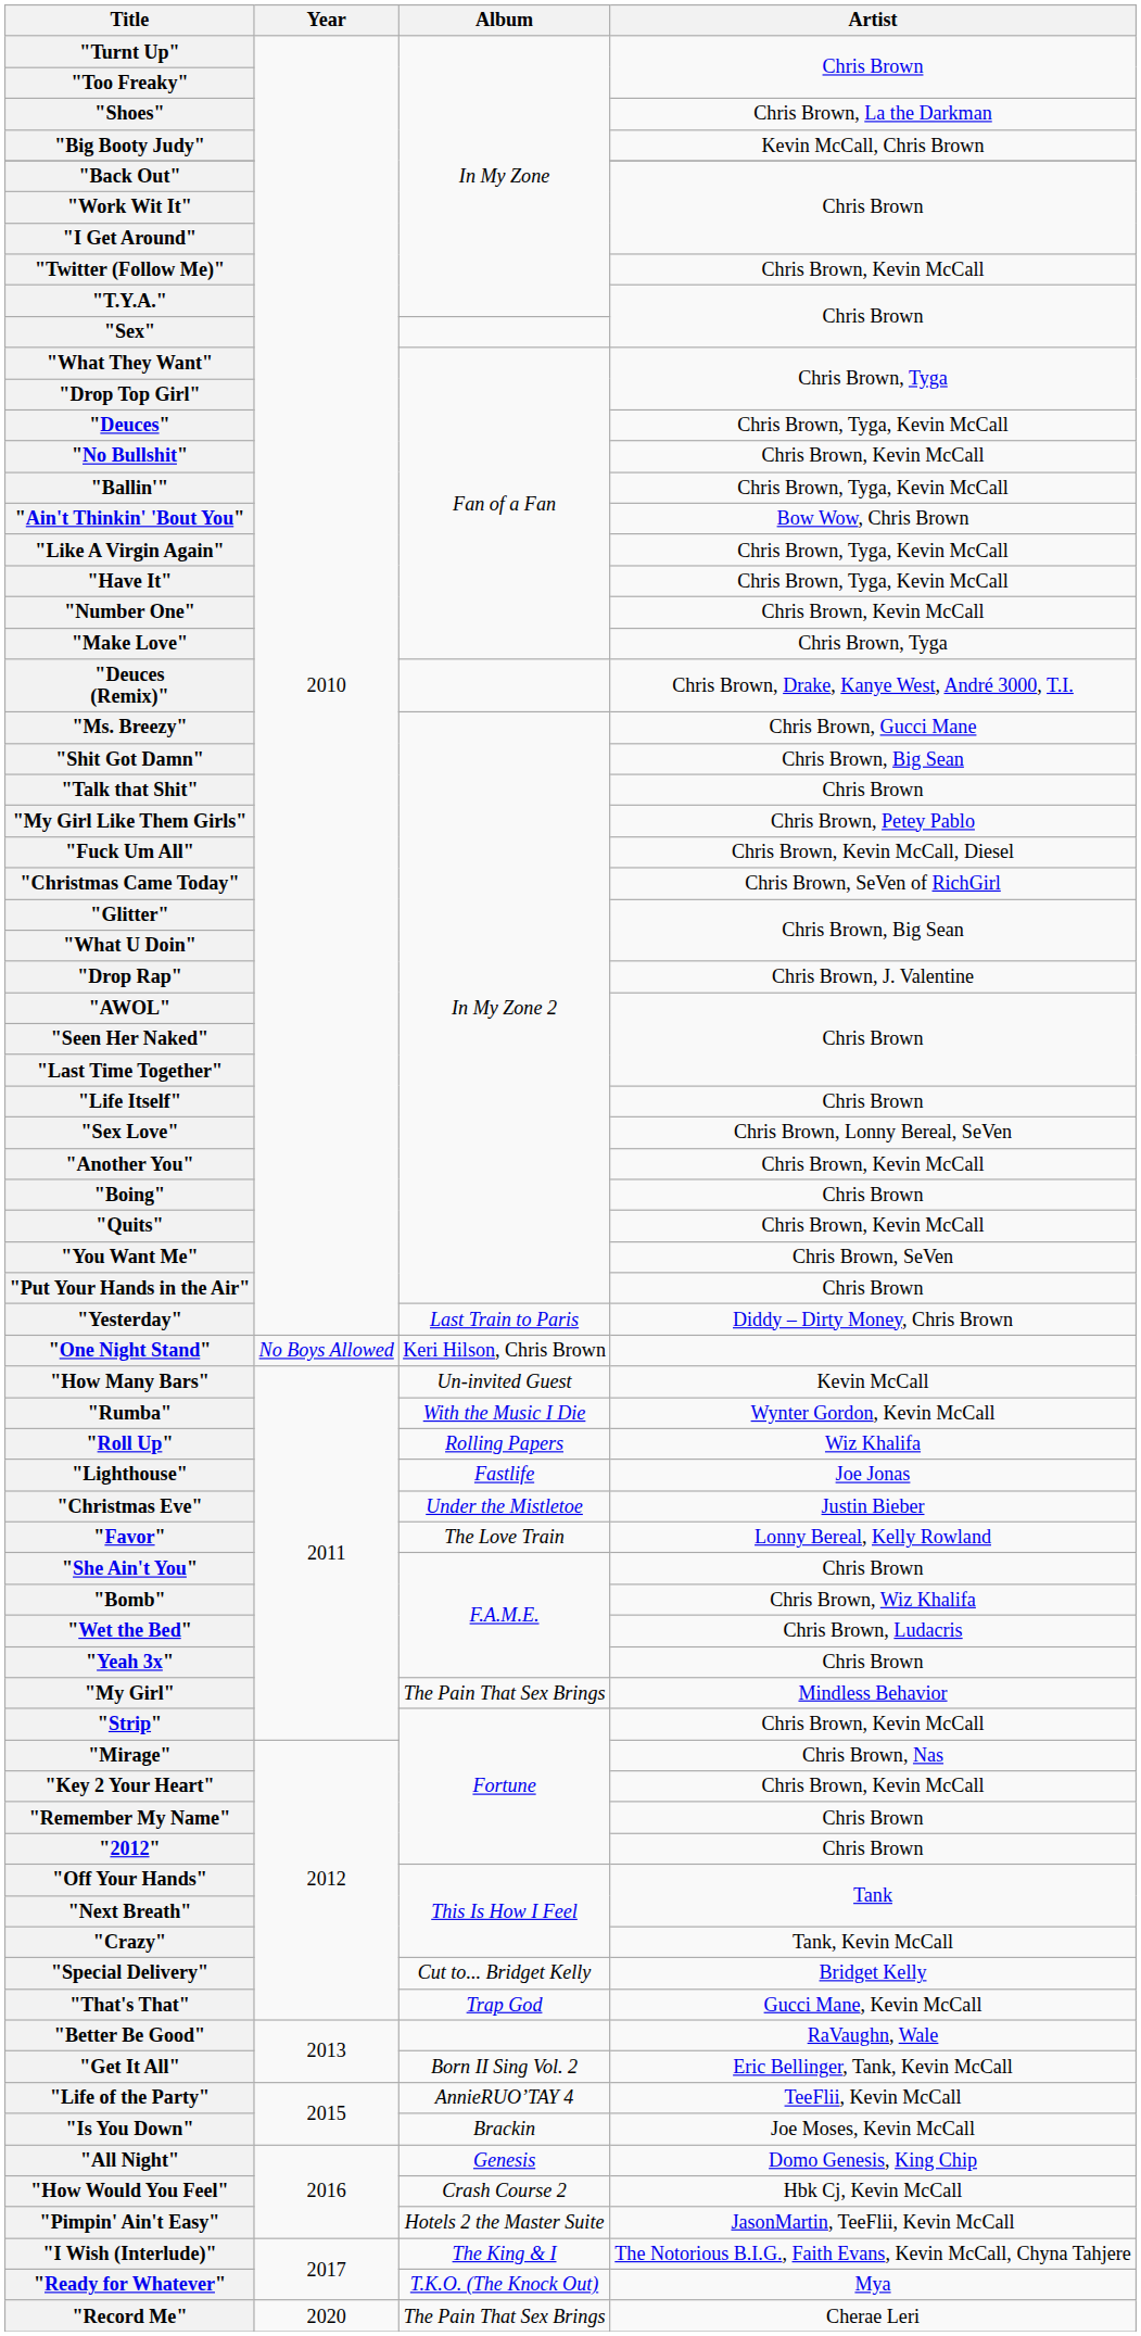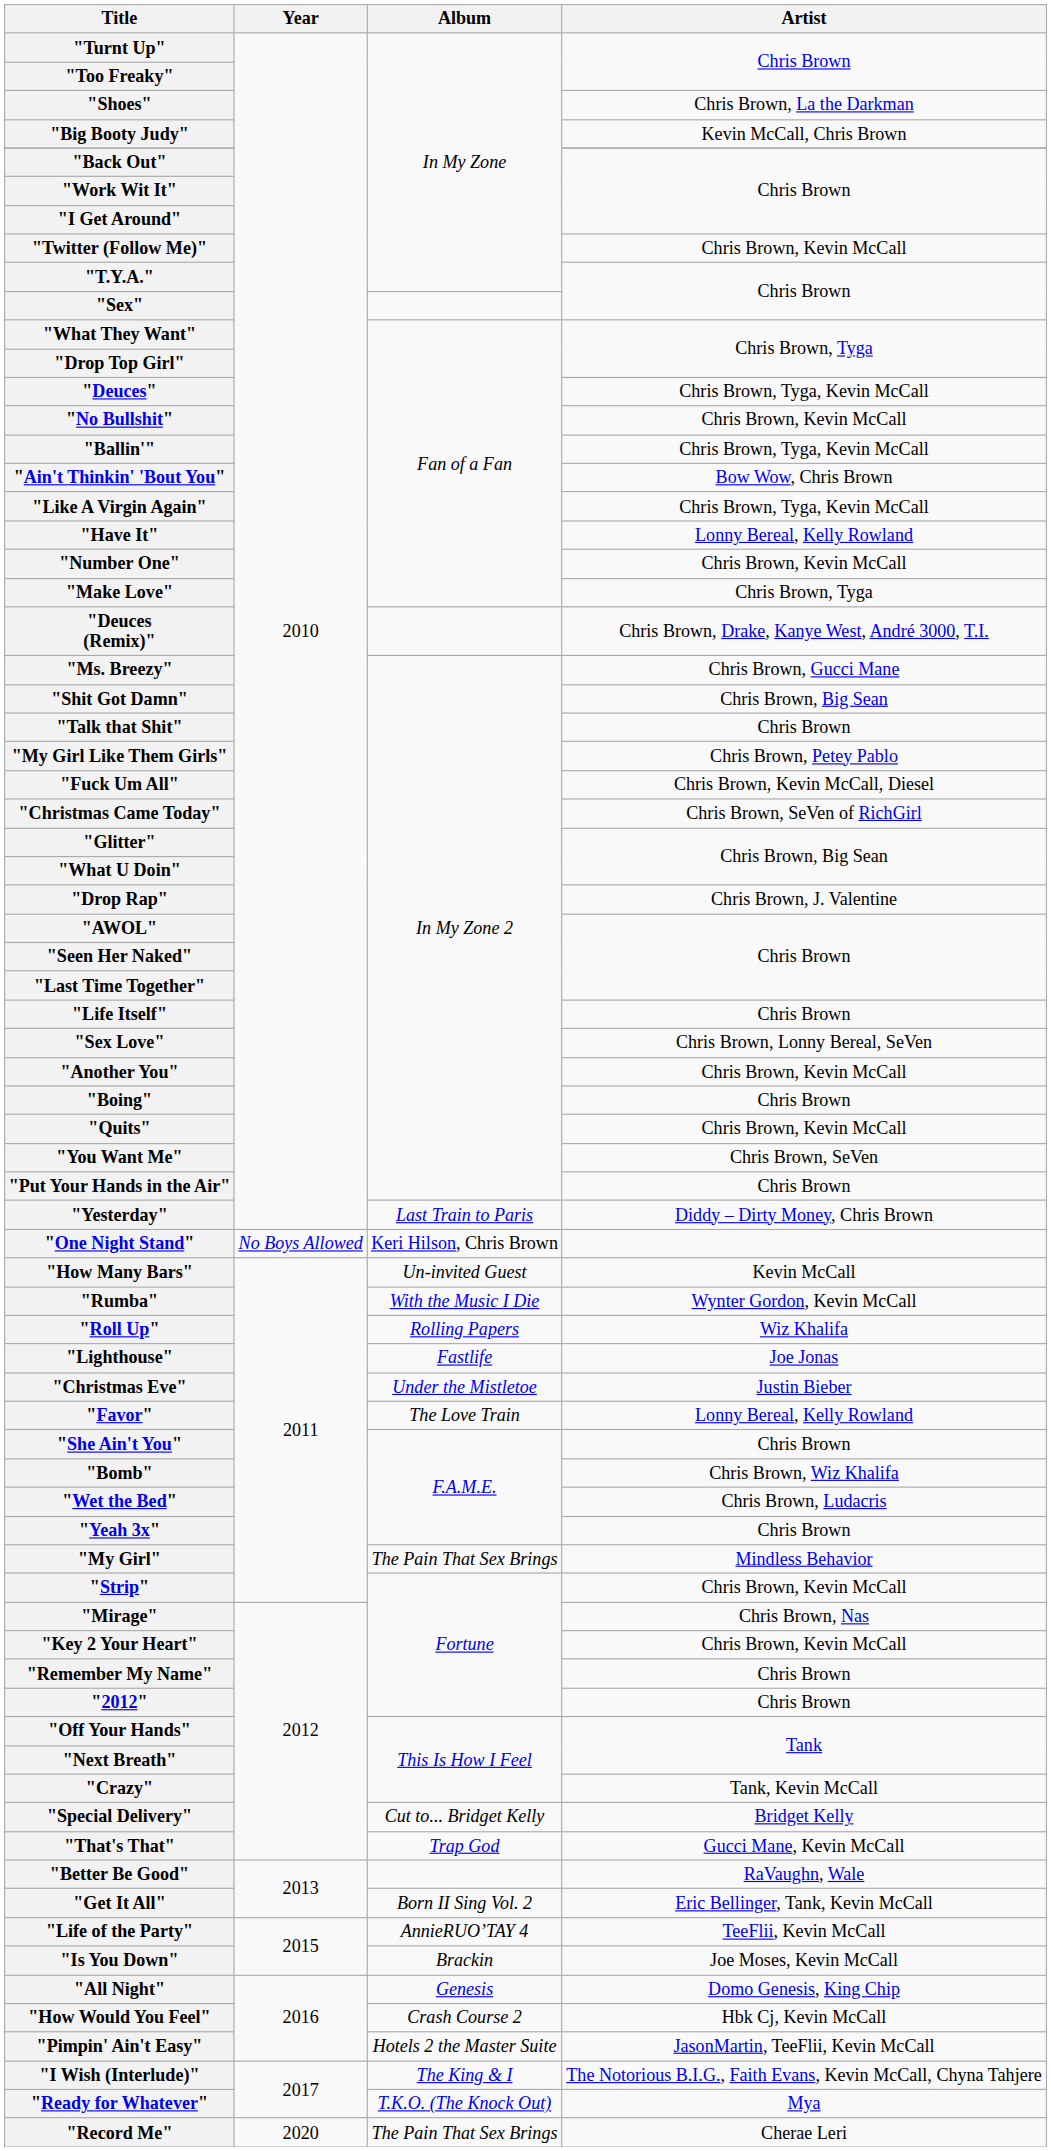 <table class="wikitable plainrowheaders" style="text-align:center;">
 <tr>
 <th align=center>Title</th>
 <th align=center>Year</th>
 <th align=center>Album</th>
 <th align=center>Artist</th>
 </tr>
 <tr>
 <th scope="row">"Turnt Up"</th>
 <td rowspan="42">2010</td>
 <td rowspan="10"><em>In My Zone</em></td>
 <td rowspan="2"><a href='#'>Chris Brown</a></td>
 </tr>
 <tr>
 <th scope="row">"Too Freaky"</th>
 </tr>
 <tr>
 <th scope="row">"Shoes"</th>
 <td>Chris Brown, <a href='#'>La the Darkman</a></td>
 </tr>
 <tr>
 <th scope="row">"Big Booty Judy"</th>
 <td>Kevin McCall, Chris Brown</td>
 </tr>
 <tr>
 </tr>
 <tr>
 <th scope="row">"Back Out"</th>
 <td rowspan="3">Chris Brown</td>
 </tr>
 <tr>
 <th scope="row">"Work Wit It"</th>
 </tr>
 <tr>
 <th scope="row">"I Get Around"</th>
 </tr>
 <tr>
 <th scope="row">"Twitter (Follow Me)"</th>
 <td>Chris Brown, Kevin McCall</td>
 </tr>
 <tr>
 <th scope="row">"T.Y.A."</th>
 <td rowspan="2">Chris Brown</td>
 </tr>
 <tr>
 <th scope="row">"Sex"</th>
 </tr>
 <tr>
 <th scope="row">"What They Want"</th>
 <td rowspan="10"><em>Fan of a Fan</em></td>
 <td rowspan="2">Chris Brown, <a href='#'>Tyga</a></td>
 </tr>
 <tr>
 <th scope="row">"Drop Top Girl"</th>
 </tr>
 <tr>
 <th scope="row">"<a href='#'>Deuces</a>"</th>
 <td>Chris Brown, Tyga, Kevin McCall</td>
 </tr>
 <tr>
 <th scope="row">"<a href='#'>No Bullshit</a>"</th>
 <td>Chris Brown, Kevin McCall</td>
 </tr>
 <tr>
 <th scope="row">"Ballin'"</th>
 <td>Chris Brown, Tyga, Kevin McCall</td>
 </tr>
 <tr>
 <th scope="row">"<a href='#'>Ain't Thinkin' 'Bout You</a>"</th>
 <td><a href='#'>Bow Wow</a>, Chris Brown</td>
 </tr>
 <tr>
 <th scope="row">"Like A Virgin Again"</th>
 <td>Chris Brown, Tyga, Kevin McCall</td>
 </tr>
 <tr>
 <th scope="row">"Have It"</th>
-<td>Chris Brown, Tyga, Kevin McCall</td>
+<td><a href='#'>Lonny Bereal</a>, <a href='#'>Kelly Rowland</a></td>
 </tr>
 <tr>
 <th scope="row">"Number One"</th>
 <td>Chris Brown, Kevin McCall</td>
 </tr>
 <tr>
 <th scope="row">"Make Love"</th>
 <td>Chris Brown, Tyga</td>
 </tr>
 <tr>
 <th scope="row">"Deuces <br><span>(Remix)</span>"</th>
 <td></td>
 <td>Chris Brown, <a href='#'>Drake</a>, <a href='#'>Kanye West</a>, <a href='#'>André 3000</a>, <a href='#'>T.I.</a></td>
 </tr>
 <tr>
 <th scope="row">"Ms. Breezy"</th>
 <td rowspan="19"><em>In My Zone 2</em></td>
 <td>Chris Brown, <a href='#'>Gucci Mane</a></td>
 </tr>
 <tr>
 <th scope="row">"Shit Got Damn"</th>
 <td>Chris Brown, <a href='#'>Big Sean</a></td>
 </tr>
 <tr>
 <th scope="row">"Talk that Shit"</th>
 <td>Chris Brown</td>
 </tr>
 <tr>
 <th scope="row">"My Girl Like Them Girls"</th>
 <td>Chris Brown, <a href='#'>Petey Pablo</a></td>
 </tr>
 <tr>
 <th scope="row">"Fuck Um All"</th>
 <td>Chris Brown, Kevin McCall, Diesel</td>
 </tr>
 <tr>
 <th scope="row">"Christmas Came Today"</th>
 <td>Chris Brown, SeVen of <a href='#'>RichGirl</a></td>
 </tr>
 <tr>
 <th scope="row">"Glitter"</th>
 <td rowspan="2">Chris Brown, Big Sean</td>
 </tr>
 <tr>
 <th scope="row">"What U Doin"</th>
 </tr>
 <tr>
 <th scope="row">"Drop Rap"</th>
 <td>Chris Brown, J. Valentine</td>
 </tr>
 <tr>
 <th scope="row">"AWOL"</th>
 <td rowspan="3">Chris Brown</td>
 </tr>
 <tr>
 <th scope="row">"Seen Her Naked"</th>
 </tr>
 <tr>
 <th scope="row">"Last Time Together"</th>
 </tr>
 <tr>
 <th scope="row">"Life Itself"</th>
 <td>Chris Brown</td>
 </tr>
 <tr>
 <th scope="row">"Sex Love"</th>
 <td>Chris Brown, Lonny Bereal, SeVen</td>
 </tr>
 <tr>
 <th scope="row">"Another You"</th>
 <td>Chris Brown, Kevin McCall</td>
 </tr>
 <tr>
 <th scope="row">"Boing"</th>
 <td>Chris Brown</td>
 </tr>
 <tr>
 <th scope="row">"Quits"</th>
 <td>Chris Brown, Kevin McCall</td>
 </tr>
 <tr>
 <th scope="row">"You Want Me"</th>
 <td>Chris Brown, SeVen</td>
 </tr>
 <tr>
 <th scope="row">"Put Your Hands in the Air"</th>
 <td>Chris Brown</td>
 </tr>
 <tr>
 <th scope="row">"Yesterday"</th>
 <td><em><a href='#'>Last Train to Paris</a></em></td>
 <td><a href='#'>Diddy – Dirty Money</a>, Chris Brown</td>
 </tr>
 <tr>
 <th scope="row">"<a href='#'>One Night Stand</a>"</th>
 <td><em><a href='#'>No Boys Allowed</a></em></td>
 <td><a href='#'>Keri Hilson</a>, Chris Brown</td>
 </tr>
 <tr>
 <th scope="row">"How Many Bars"</th>
 <td rowspan="12">2011</td>
 <td><em>Un-invited Guest</em></td>
 <td>Kevin McCall</td>
 </tr>
 <tr>
 <th scope="row">"Rumba"</th>
 <td><em><a href='#'>With the Music I Die</a></em></td>
 <td><a href='#'>Wynter Gordon</a>, Kevin McCall</td>
 </tr>
 <tr>
 <th scope="row">"<a href='#'>Roll Up</a>"</th>
 <td><em><a href='#'>Rolling Papers</a></em></td>
 <td><a href='#'>Wiz Khalifa</a></td>
 </tr>
 <tr>
 <th scope="row">"Lighthouse"</th>
 <td><em><a href='#'>Fastlife</a></em></td>
 <td><a href='#'>Joe Jonas</a></td>
 </tr>
 <tr>
 <th scope="row">"Christmas Eve"</th>
 <td><em><a href='#'>Under the Mistletoe</a></em></td>
 <td><a href='#'>Justin Bieber</a></td>
 </tr>
 <tr>
 <th scope="row">"<a href='#'>Favor</a>"</th>
 <td><em>The Love Train</em></td>
 <td><a href='#'>Lonny Bereal</a>, <a href='#'>Kelly Rowland</a></td>
 </tr>
 <tr>
 <th scope="row">"<a href='#'>She Ain't You</a>"</th>
 <td rowspan="4"><em><a href='#'>F.A.M.E.</a></em></td>
 <td>Chris Brown</td>
 </tr>
 <tr>
 <th scope="row">"Bomb"</th>
 <td>Chris Brown, <a href='#'>Wiz Khalifa</a></td>
 </tr>
 <tr>
 <th scope="row">"<a href='#'>Wet the Bed</a>"</th>
 <td>Chris Brown, <a href='#'>Ludacris</a></td>
 </tr>
 <tr>
 <th scope="row">"<a href='#'>Yeah 3x</a>"</th>
 <td>Chris Brown</td>
 </tr>
 <tr>
 <th scope="row">"My Girl"</th>
 <td><em>The Pain That Sex Brings</em></td>
 <td><a href='#'>Mindless Behavior</a></td>
 </tr>
 <tr>
 <th scope="row">"<a href='#'>Strip</a>"</th>
 <td rowspan="5"><em><a href='#'>Fortune</a></em></td>
 <td>Chris Brown, Kevin McCall</td>
 </tr>
 <tr>
 <th scope="row">"Mirage"</th>
 <td rowspan="9">2012</td>
 <td>Chris Brown, <a href='#'>Nas</a></td>
 </tr>
 <tr>
 <th scope="row">"Key 2 Your Heart"</th>
 <td>Chris Brown, Kevin McCall</td>
 </tr>
 <tr>
 <th scope="row">"Remember My Name"</th>
 <td>Chris Brown</td>
 </tr>
 <tr>
 <th scope="row">"<a href='#'>2012</a>"</th>
 <td>Chris Brown</td>
 </tr>
 <tr>
 <th scope="row">"Off Your Hands"</th>
 <td rowspan="3"><em><a href='#'>This Is How I Feel</a></em></td>
 <td rowspan="2"><a href='#'>Tank</a></td>
 </tr>
 <tr>
 <th scope="row">"Next Breath"</th>
 </tr>
 <tr>
 <th scope="row">"Crazy"</th>
 <td>Tank, Kevin McCall</td>
 </tr>
 <tr>
 <th scope="row">"Special Delivery"</th>
 <td><em>Cut to... Bridget Kelly</em></td>
 <td><a href='#'>Bridget Kelly</a></td>
 </tr>
 <tr>
 <th scope="row">"That's That"</th>
 <td><em><a href='#'>Trap God</a></em></td>
 <td><a href='#'>Gucci Mane</a>, Kevin McCall</td>
 </tr>
 <tr>
 <th scope="row">"Better Be Good"</th>
 <td rowspan="2">2013</td>
 <td></td>
 <td><a href='#'>RaVaughn</a>, <a href='#'>Wale</a></td>
 </tr>
 <tr>
 <th scope="row">"Get It All"</th>
 <td><em>Born II Sing Vol. 2</em></td>
 <td><a href='#'>Eric Bellinger</a>, Tank, Kevin McCall</td>
 </tr>
 <tr>
 <th scope="row">"Life of the Party"</th>
 <td rowspan="2">2015</td>
 <td><em>AnnieRUO’TAY 4</em></td>
 <td><a href='#'>TeeFlii</a>, Kevin McCall</td>
 </tr>
 <tr>
 <th scope="row">"Is You Down"</th>
 <td><em>Brackin</em></td>
 <td>Joe Moses, Kevin McCall</td>
 </tr>
 <tr>
 <th scope="row">"All Night"</th>
 <td rowspan="3">2016</td>
 <td><em><a href='#'>Genesis</a></em></td>
 <td><a href='#'>Domo Genesis</a>, <a href='#'>King Chip</a></td>
 </tr>
 <tr>
 <th scope="row">"How Would You Feel"</th>
 <td><em>Crash Course 2</em></td>
 <td>Hbk Cj, Kevin McCall</td>
 </tr>
 <tr>
 <th scope="row">"Pimpin' Ain't Easy"</th>
 <td><em>Hotels 2 the Master Suite</em></td>
 <td><a href='#'>JasonMartin</a>, TeeFlii, Kevin McCall</td>
 </tr>
 <tr>
 <th scope="row">"I Wish (Interlude)"</th>
 <td rowspan="2">2017</td>
 <td><em><a href='#'>The King & I</a></em></td>
 <td><a href='#'>The Notorious B.I.G.</a>, <a href='#'>Faith Evans</a>, Kevin McCall, Chyna Tahjere</td>
 </tr>
 <tr>
 <th scope="row">"<a href='#'>Ready for Whatever</a>"</th>
 <td><em><a href='#'>T.K.O. (The Knock Out)</a></em></td>
 <td><a href='#'>Mya</a></td>
 </tr>
 <tr>
 <th scope="row">"Record Me"</th>
 <td>2020</td>
 <td><em>The Pain That Sex Brings</em></td>
 <td>Cherae Leri</td>
 </tr>
 </table>
